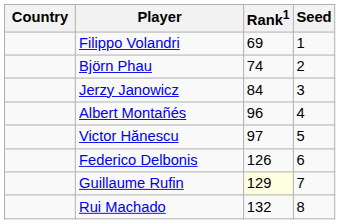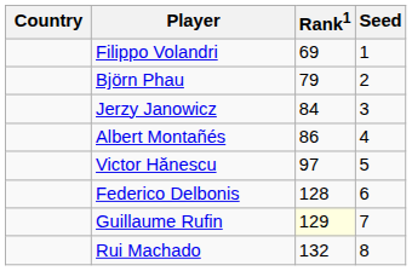 <table class="sortable wikitable">
 <tr>
 <th width="70">Country</th>
 <th width="175">Player</th>
 <th>Rank<sup>1</sup></th>
 <th>Seed</th>
 </tr>
 <tr>
 <td></td>
 <td><a href='#'>Filippo Volandri</a></td>
 <td>69</td>
 <td>1</td>
 </tr>
 <tr>
 <td></td>
 <td><a href='#'>Björn Phau</a></td>
-<td>74</td>
+<td>79</td>
 <td>2</td>
 </tr>
 <tr>
 <td></td>
 <td><a href='#'>Jerzy Janowicz</a></td>
 <td>84</td>
 <td>3</td>
 </tr>
 <tr>
 <td></td>
 <td><a href='#'>Albert Montañés</a></td>
-<td>96</td>
+<td>86</td>
 <td>4</td>
 </tr>
 <tr>
 <td></td>
 <td><a href='#'>Victor Hănescu</a></td>
 <td>97</td>
 <td>5</td>
 </tr>
 <tr>
 <td></td>
 <td><a href='#'>Federico Delbonis</a></td>
-<td>126</td>
+<td>128</td>
 <td>6</td>
 </tr>
 <tr>
 <td></td>
 <td><a href='#'>Guillaume Rufin</a></td>
 <td style="background: lightyellow;">129</td>
 <td>7</td>
 </tr>
 <tr>
 <td></td>
 <td><a href='#'>Rui Machado</a></td>
 <td>132</td>
 <td>8</td>
 </tr>
 </table>
